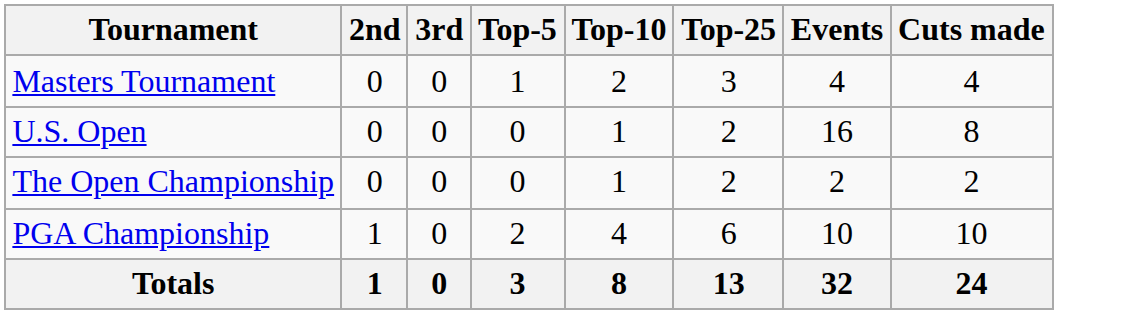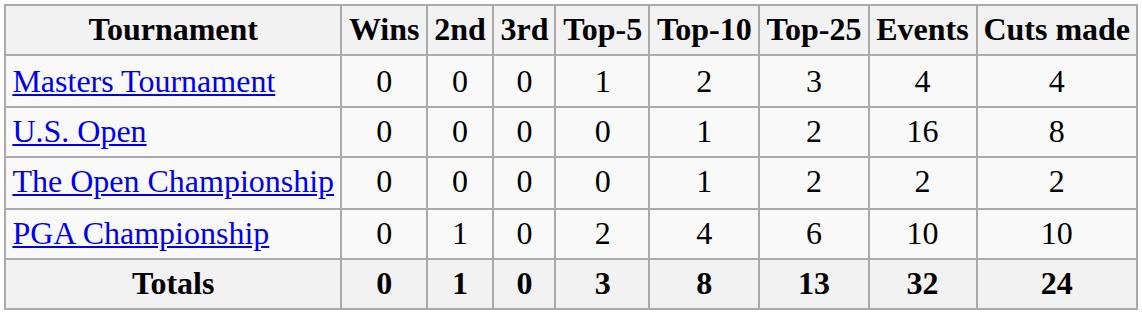 <table class=wikitable style=text-align:center>
 <tr>
 <th>Tournament</th>
+<th>Wins</th>
 <th>2nd</th>
 <th>3rd</th>
 <th>Top-5</th>
 <th>Top-10</th>
 <th>Top-25</th>
 <th>Events</th>
 <th>Cuts made</th>
 </tr>
 <tr>
 <td align=left><a href='#'>Masters Tournament</a></td>
+<td>0</td>
 <td>0</td>
 <td>0</td>
 <td>1</td>
 <td>2</td>
 <td>3</td>
 <td>4</td>
 <td>4</td>
 </tr>
 <tr>
 <td align=left><a href='#'>U.S. Open</a></td>
 <td>0</td>
 <td>0</td>
 <td>0</td>
+<td>0</td>
 <td>1</td>
 <td>2</td>
 <td>16</td>
 <td>8</td>
 </tr>
 <tr>
 <td align=left><a href='#'>The Open Championship</a></td>
 <td>0</td>
 <td>0</td>
 <td>0</td>
+<td>0</td>
 <td>1</td>
 <td>2</td>
 <td>2</td>
 <td>2</td>
 </tr>
 <tr>
 <td align=left><a href='#'>PGA Championship</a></td>
+<td>0</td>
 <td>1</td>
 <td>0</td>
 <td>2</td>
 <td>4</td>
 <td>6</td>
 <td>10</td>
 <td>10</td>
 </tr>
 <tr>
 <th>Totals</th>
+<th>0</th>
 <th>1</th>
 <th>0</th>
 <th>3</th>
 <th>8</th>
 <th>13</th>
 <th>32</th>
 <th>24</th>
 </tr>
 </table>
